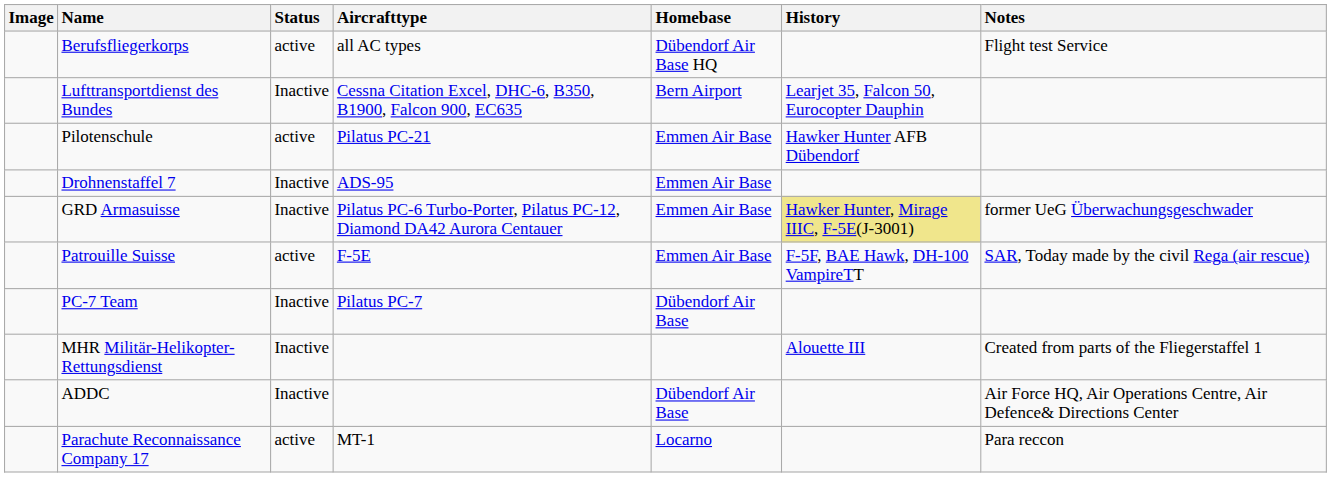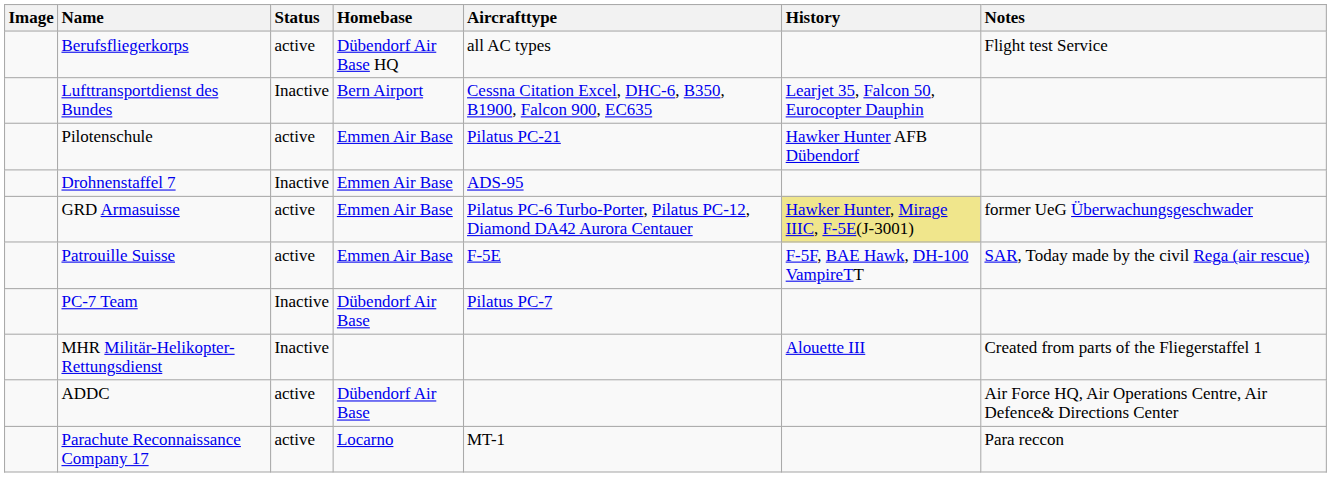 <table class="wikitable sortable">
 <tr valign="top">
 <th style="text-align: left;">Image</th>
 <th style="text-align: left;">Name</th>
 <th style="text-align: left;">Status</th>
+<th style="text-align: left;">Homebase</th>
 <th style="text-align: left;">Aircrafttype</th>
-<th style="text-align: left;">Homebase</th>
 <th style="text-align: left;">History</th>
 <th style="text-align: left;">Notes</th>
 </tr>
 <tr valign="top">
 <td></td>
 <td><a href='#'>Berufsfliegerkorps</a></td>
 <td>active</td>
+<td><a href='#'>Dübendorf Air Base</a> HQ</td>
 <td>all AC types</td>
-<td><a href='#'>Dübendorf Air Base</a> HQ</td>
 <td></td>
 <td>Flight test Service</td>
 </tr>
 <tr valign="top">
 <td></td>
 <td><a href='#'>Lufttransportdienst des Bundes</a></td>
 <td>Inactive</td>
+<td><a href='#'>Bern Airport</a></td>
 <td><a href='#'>Cessna Citation Excel</a>, <a href='#'>DHC-6</a>, <a href='#'>B350</a>, <a href='#'>B1900</a>, <a href='#'>Falcon 900</a>, <a href='#'>EC635</a></td>
-<td><a href='#'>Bern Airport</a></td>
 <td><a href='#'>Learjet 35</a>, <a href='#'>Falcon 50</a>, <a href='#'>Eurocopter Dauphin</a></td>
 <td></td>
 </tr>
 <tr valign="top">
 <td></td>
 <td>Pilotenschule</td>
 <td>active</td>
+<td><a href='#'>Emmen Air Base</a></td>
 <td><a href='#'>Pilatus PC-21</a></td>
-<td><a href='#'>Emmen Air Base</a></td>
 <td><a href='#'>Hawker Hunter</a> AFB <a href='#'>Dübendorf</a></td>
 <td></td>
 </tr>
 <tr valign="top">
 <td></td>
 <td><a href='#'>Drohnenstaffel 7</a></td>
 <td>Inactive</td>
+<td><a href='#'>Emmen Air Base</a></td>
 <td><a href='#'>ADS-95</a></td>
-<td><a href='#'>Emmen Air Base</a></td>
 <td></td>
 <td></td>
 </tr>
 <tr valign="top">
 <td></td>
 <td>GRD <a href='#'>Armasuisse</a></td>
-<td>Inactive</td>
+<td>active</td>
+<td><a href='#'>Emmen Air Base</a></td>
 <td><a href='#'>Pilatus PC-6 Turbo-Porter</a>, <a href='#'>Pilatus PC-12</a>, <a href='#'>Diamond DA42 Aurora Centauer</a></td>
-<td><a href='#'>Emmen Air Base</a></td>
 <td style="background: khaki;"><a href='#'>Hawker Hunter</a>, <a href='#'>Mirage IIIC</a>, <a href='#'>F-5E</a>(J-3001)</td>
 <td>former UeG <a href='#'>Überwachungsgeschwader</a></td>
 </tr>
 <tr valign="top">
 <td></td>
 <td><a href='#'>Patrouille Suisse</a></td>
 <td>active</td>
+<td><a href='#'>Emmen Air Base</a></td>
 <td><a href='#'>F-5E</a></td>
-<td><a href='#'>Emmen Air Base</a></td>
 <td><a href='#'>F-5F</a>, <a href='#'>BAE Hawk</a>, <a href='#'>DH-100 VampireT</a>T</td>
 <td><a href='#'>SAR</a>, Today made by the civil <a href='#'>Rega (air rescue)</a></td>
 </tr>
 <tr valign="top">
 <td></td>
 <td><a href='#'>PC-7 Team</a></td>
 <td>Inactive</td>
+<td><a href='#'>Dübendorf Air Base</a></td>
 <td><a href='#'>Pilatus PC-7</a></td>
-<td><a href='#'>Dübendorf Air Base</a></td>
 <td></td>
 <td></td>
 </tr>
 <tr valign="top">
 <td></td>
 <td>MHR <a href='#'>Militär-Helikopter-Rettungsdienst</a></td>
 <td>Inactive</td>
 <td></td>
 <td></td>
 <td><a href='#'>Alouette III</a></td>
 <td>Created from parts of the Fliegerstaffel 1</td>
 </tr>
 <tr valign="top">
 <td></td>
 <td>ADDC</td>
-<td>Inactive</td>
+<td>active</td>
+<td><a href='#'>Dübendorf Air Base</a></td>
 <td></td>
-<td><a href='#'>Dübendorf Air Base</a></td>
 <td></td>
 <td>Air Force HQ, Air Operations Centre, Air Defence& Directions Center</td>
 </tr>
 <tr valign="top">
 <td></td>
 <td><a href='#'>Parachute Reconnaissance Company 17</a></td>
 <td>active</td>
+<td><a href='#'>Locarno</a></td>
 <td>MT-1</td>
-<td><a href='#'>Locarno</a></td>
 <td></td>
 <td>Para reccon</td>
 </tr>
 </table>
